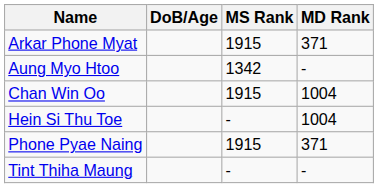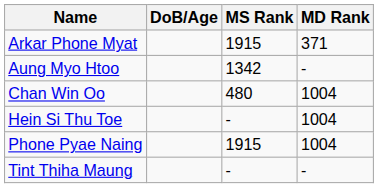 <table class="wikitable" style="text-align: left; font-size:95%;">
 <tr>
 <th>Name</th>
 <th>DoB/Age</th>
 <th>MS Rank</th>
 <th>MD Rank</th>
 </tr>
 <tr>
 <td><a href='#'>Arkar Phone Myat</a></td>
 <td></td>
 <td>1915</td>
 <td>371</td>
 </tr>
 <tr>
 <td><a href='#'>Aung Myo Htoo</a></td>
 <td></td>
 <td>1342</td>
 <td>-</td>
 </tr>
 <tr>
 <td><a href='#'>Chan Win Oo</a></td>
 <td></td>
-<td>1915</td>
+<td>480</td>
 <td>1004</td>
 </tr>
 <tr>
 <td><a href='#'>Hein Si Thu Toe</a></td>
 <td></td>
 <td>-</td>
 <td>1004</td>
 </tr>
 <tr>
 <td><a href='#'>Phone Pyae Naing</a></td>
 <td></td>
 <td>1915</td>
-<td>371</td>
+<td>1004</td>
 </tr>
 <tr>
 <td><a href='#'>Tint Thiha Maung</a></td>
 <td></td>
 <td>-</td>
 <td>-</td>
 </tr>
 </table>
